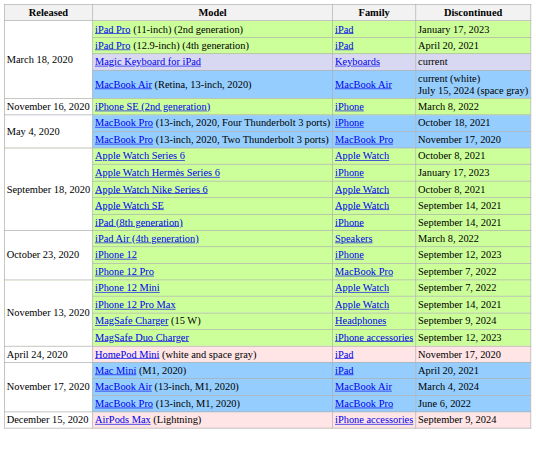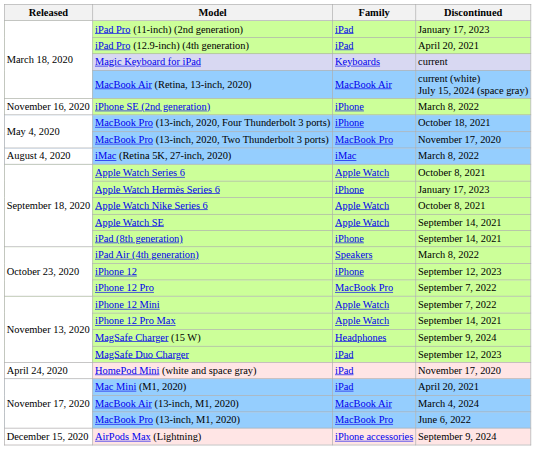 <table class="wikitable sortable">
 <tr>
 <th>Released</th>
 <th>Model</th>
 <th>Family</th>
 <th>Discontinued</th>
 </tr>
 <tr bgcolor=#CCFF99>
 <td bgcolor=#FFF rowspan=4>March 18, 2020</td>
 <td><a href='#'>iPad Pro</a> (11-inch) (2nd generation)</td>
 <td><a href='#'>iPad</a></td>
 <td>January 17, 2023</td>
 </tr>
 <tr bgcolor=#CCFF99>
 <td><a href='#'>iPad Pro</a> (12.9-inch) (4th generation)</td>
 <td><a href='#'>iPad</a></td>
 <td>April 20, 2021</td>
 </tr>
 <tr bgcolor=#D8D8F2>
 <td><a href='#'>Magic Keyboard for iPad</a></td>
 <td><a href='#'>Keyboards</a></td>
 <td>current</td>
 </tr>
 <tr bgcolor=#95CEFE>
 <td><a href='#'>MacBook Air</a> (Retina, 13-inch, 2020)</td>
 <td><a href='#'>MacBook Air</a></td>
 <td>current (white)<br>July 15, 2024 (space gray)</td>
 </tr>
 <tr bgcolor=#CCFF99>
 <td bgcolor=#FFF>November 16, 2020</td>
 <td><a href='#'>iPhone SE (2nd generation)</a></td>
 <td><a href='#'>iPhone</a></td>
 <td>March 8, 2022</td>
 </tr>
 <tr bgcolor=#95CEFE>
 <td bgcolor=#FFF rowspan=2>May 4, 2020</td>
 <td><a href='#'>MacBook Pro</a> (13-inch, 2020, Four Thunderbolt 3 ports)</td>
 <td><a href='#'>iPhone</a></td>
 <td>October 18, 2021</td>
 </tr>
 <tr bgcolor=#95CEFE>
 <td><a href='#'>MacBook Pro</a> (13-inch, 2020, Two Thunderbolt 3 ports)</td>
 <td><a href='#'>MacBook Pro</a></td>
 <td>November 17, 2020</td>
+</tr>
+<tr bgcolor=#95CEFE>
+<td bgcolor=#FFF>August 4, 2020</td>
+<td><a href='#'>iMac</a> (Retina 5K, 27-inch, 2020)</td>
+<td><a href='#'>iMac</a></td>
+<td>March 8, 2022</td>
 </tr>
 <tr bgcolor=#CCFF99>
 <td bgcolor=#FFF rowspan=5>September 18, 2020</td>
 <td><a href='#'>Apple Watch Series 6</a></td>
 <td><a href='#'>Apple Watch</a></td>
 <td>October 8, 2021</td>
 </tr>
 <tr bgcolor=#CCFF99>
 <td><a href='#'>Apple Watch Hermès Series 6</a></td>
 <td><a href='#'>iPhone</a></td>
 <td>January 17, 2023</td>
 </tr>
 <tr bgcolor=#CCFF99>
 <td><a href='#'>Apple Watch Nike Series 6</a></td>
 <td><a href='#'>Apple Watch</a></td>
 <td>October 8, 2021</td>
 </tr>
 <tr bgcolor=#CCFF99>
 <td><a href='#'>Apple Watch SE</a></td>
 <td><a href='#'>Apple Watch</a></td>
 <td>September 14, 2021</td>
 </tr>
 <tr bgcolor=#CCFF99>
 <td><a href='#'>iPad (8th generation)</a></td>
 <td><a href='#'>iPhone</a></td>
 <td>September 14, 2021</td>
 </tr>
 <tr bgcolor=#CCFF99>
 <td bgcolor=#FFF rowspan=3>October 23, 2020</td>
 <td><a href='#'>iPad Air (4th generation)</a></td>
 <td><a href='#'>Speakers</a></td>
 <td>March 8, 2022</td>
 </tr>
 <tr bgcolor=#CCFF99>
 <td><a href='#'>iPhone 12</a></td>
 <td><a href='#'>iPhone</a></td>
 <td>September 12, 2023</td>
 </tr>
 <tr bgcolor=#CCFF99>
 <td><a href='#'>iPhone 12 Pro</a></td>
 <td><a href='#'>MacBook Pro</a></td>
 <td>September 7, 2022</td>
 </tr>
 <tr bgcolor=#CCFF99>
 <td rowspan="4" bgcolor="#FFF">November 13, 2020</td>
 <td><a href='#'>iPhone 12 Mini</a></td>
 <td><a href='#'>Apple Watch</a></td>
 <td>September 7, 2022</td>
 </tr>
 <tr bgcolor=#CCFF99>
 <td><a href='#'>iPhone 12 Pro Max</a></td>
 <td><a href='#'>Apple Watch</a></td>
 <td>September 14, 2021</td>
 </tr>
 <tr bgcolor=#CCFF99>
 <td><a href='#'>MagSafe Charger</a> (15 W)</td>
 <td><a href='#'>Headphones</a></td>
 <td>September 9, 2024</td>
 </tr>
 <tr bgcolor=#CCFF99>
 <td><a href='#'>MagSafe Duo Charger</a></td>
-<td><a href='#'>iPhone accessories</a></td>
+<td><a href='#'>iPad</a></td>
 <td>September 12, 2023</td>
 </tr>
 <tr bgcolor=#FFE5E5>
 <td bgcolor=#FFF>April 24, 2020</td>
 <td><a href='#'>HomePod Mini</a> (white and space gray)</td>
 <td><a href='#'>iPad</a></td>
 <td>November 17, 2020</td>
 </tr>
 <tr bgcolor=#95CEFE>
 <td bgcolor=#FFF rowspan=3>November 17, 2020</td>
 <td><a href='#'>Mac Mini</a> (M1, 2020)</td>
 <td><a href='#'>iPad</a></td>
 <td>April 20, 2021</td>
 </tr>
 <tr bgcolor=#95CEFE>
 <td><a href='#'>MacBook Air</a> (13-inch, M1, 2020)</td>
 <td><a href='#'>MacBook Air</a></td>
 <td>March 4, 2024</td>
 </tr>
 <tr bgcolor=#95CEFE>
 <td><a href='#'>MacBook Pro</a> (13-inch, M1, 2020)</td>
 <td><a href='#'>MacBook Pro</a></td>
 <td>June 6, 2022</td>
 </tr>
 <tr bgcolor=#FFE5E5>
 <td bgcolor=#FFF>December 15, 2020</td>
 <td><a href='#'>AirPods Max</a> (Lightning)</td>
 <td><a href='#'>iPhone accessories</a></td>
 <td>September 9, 2024</td>
 </tr>
 </table>
